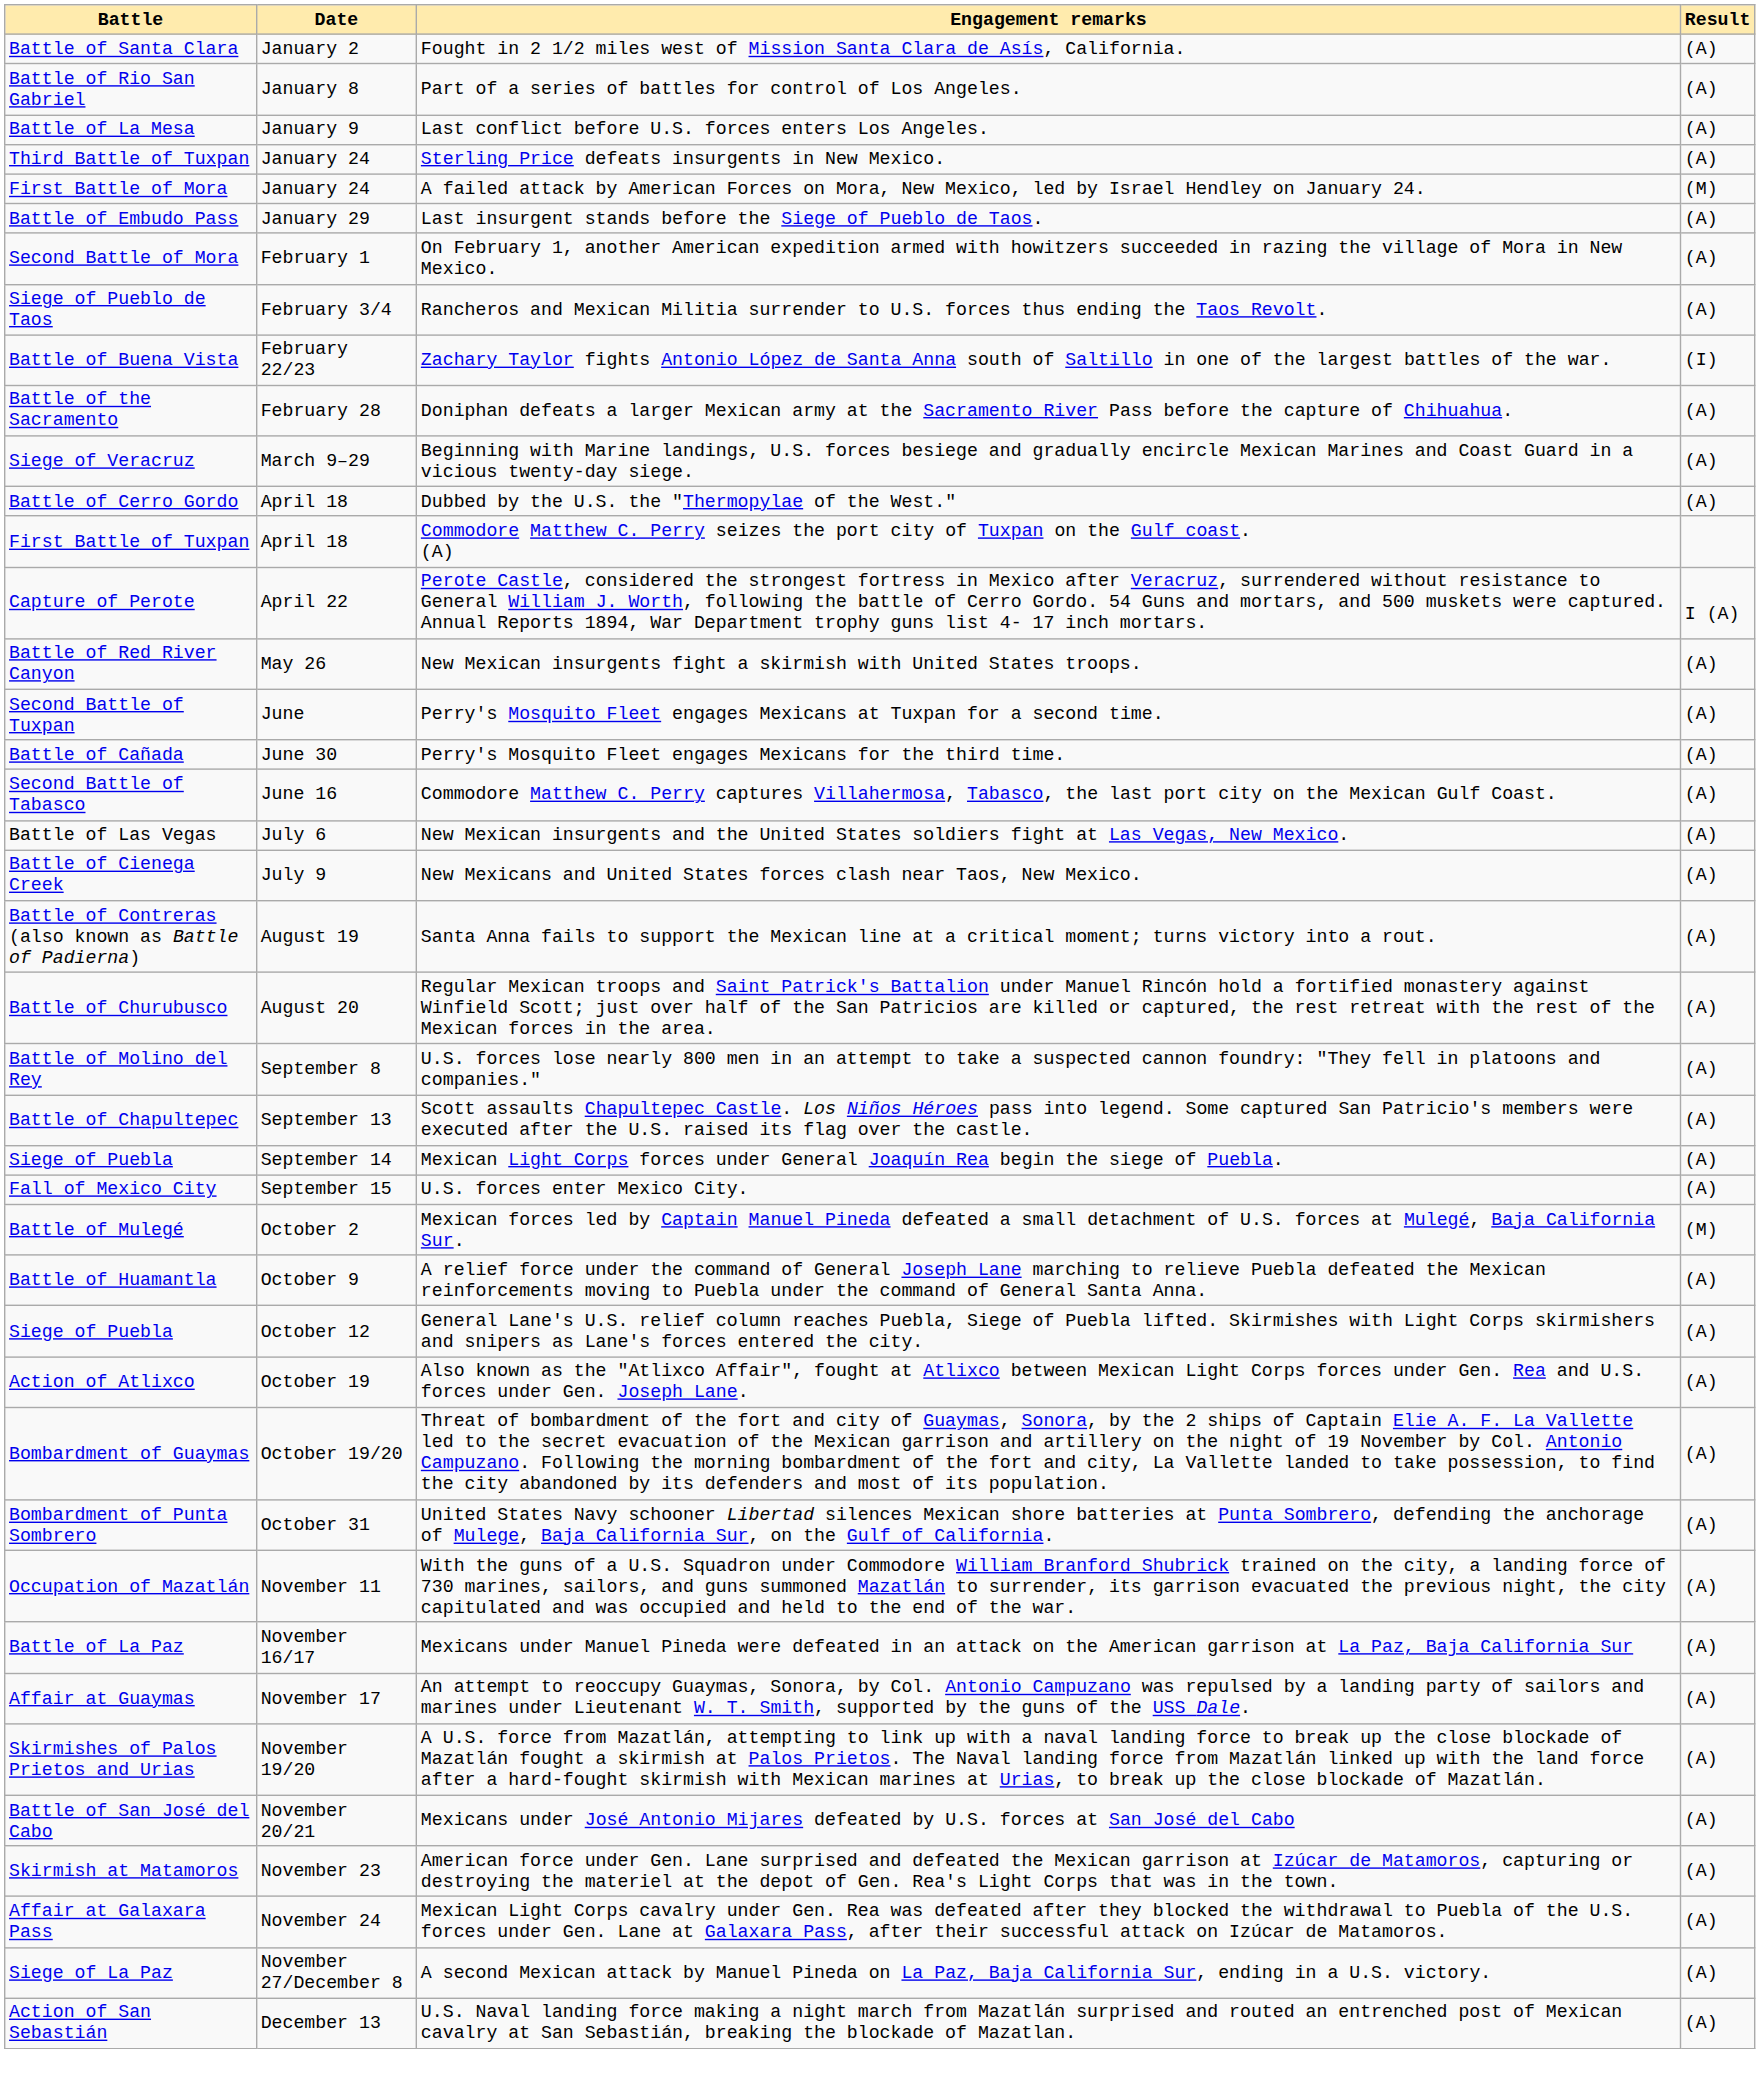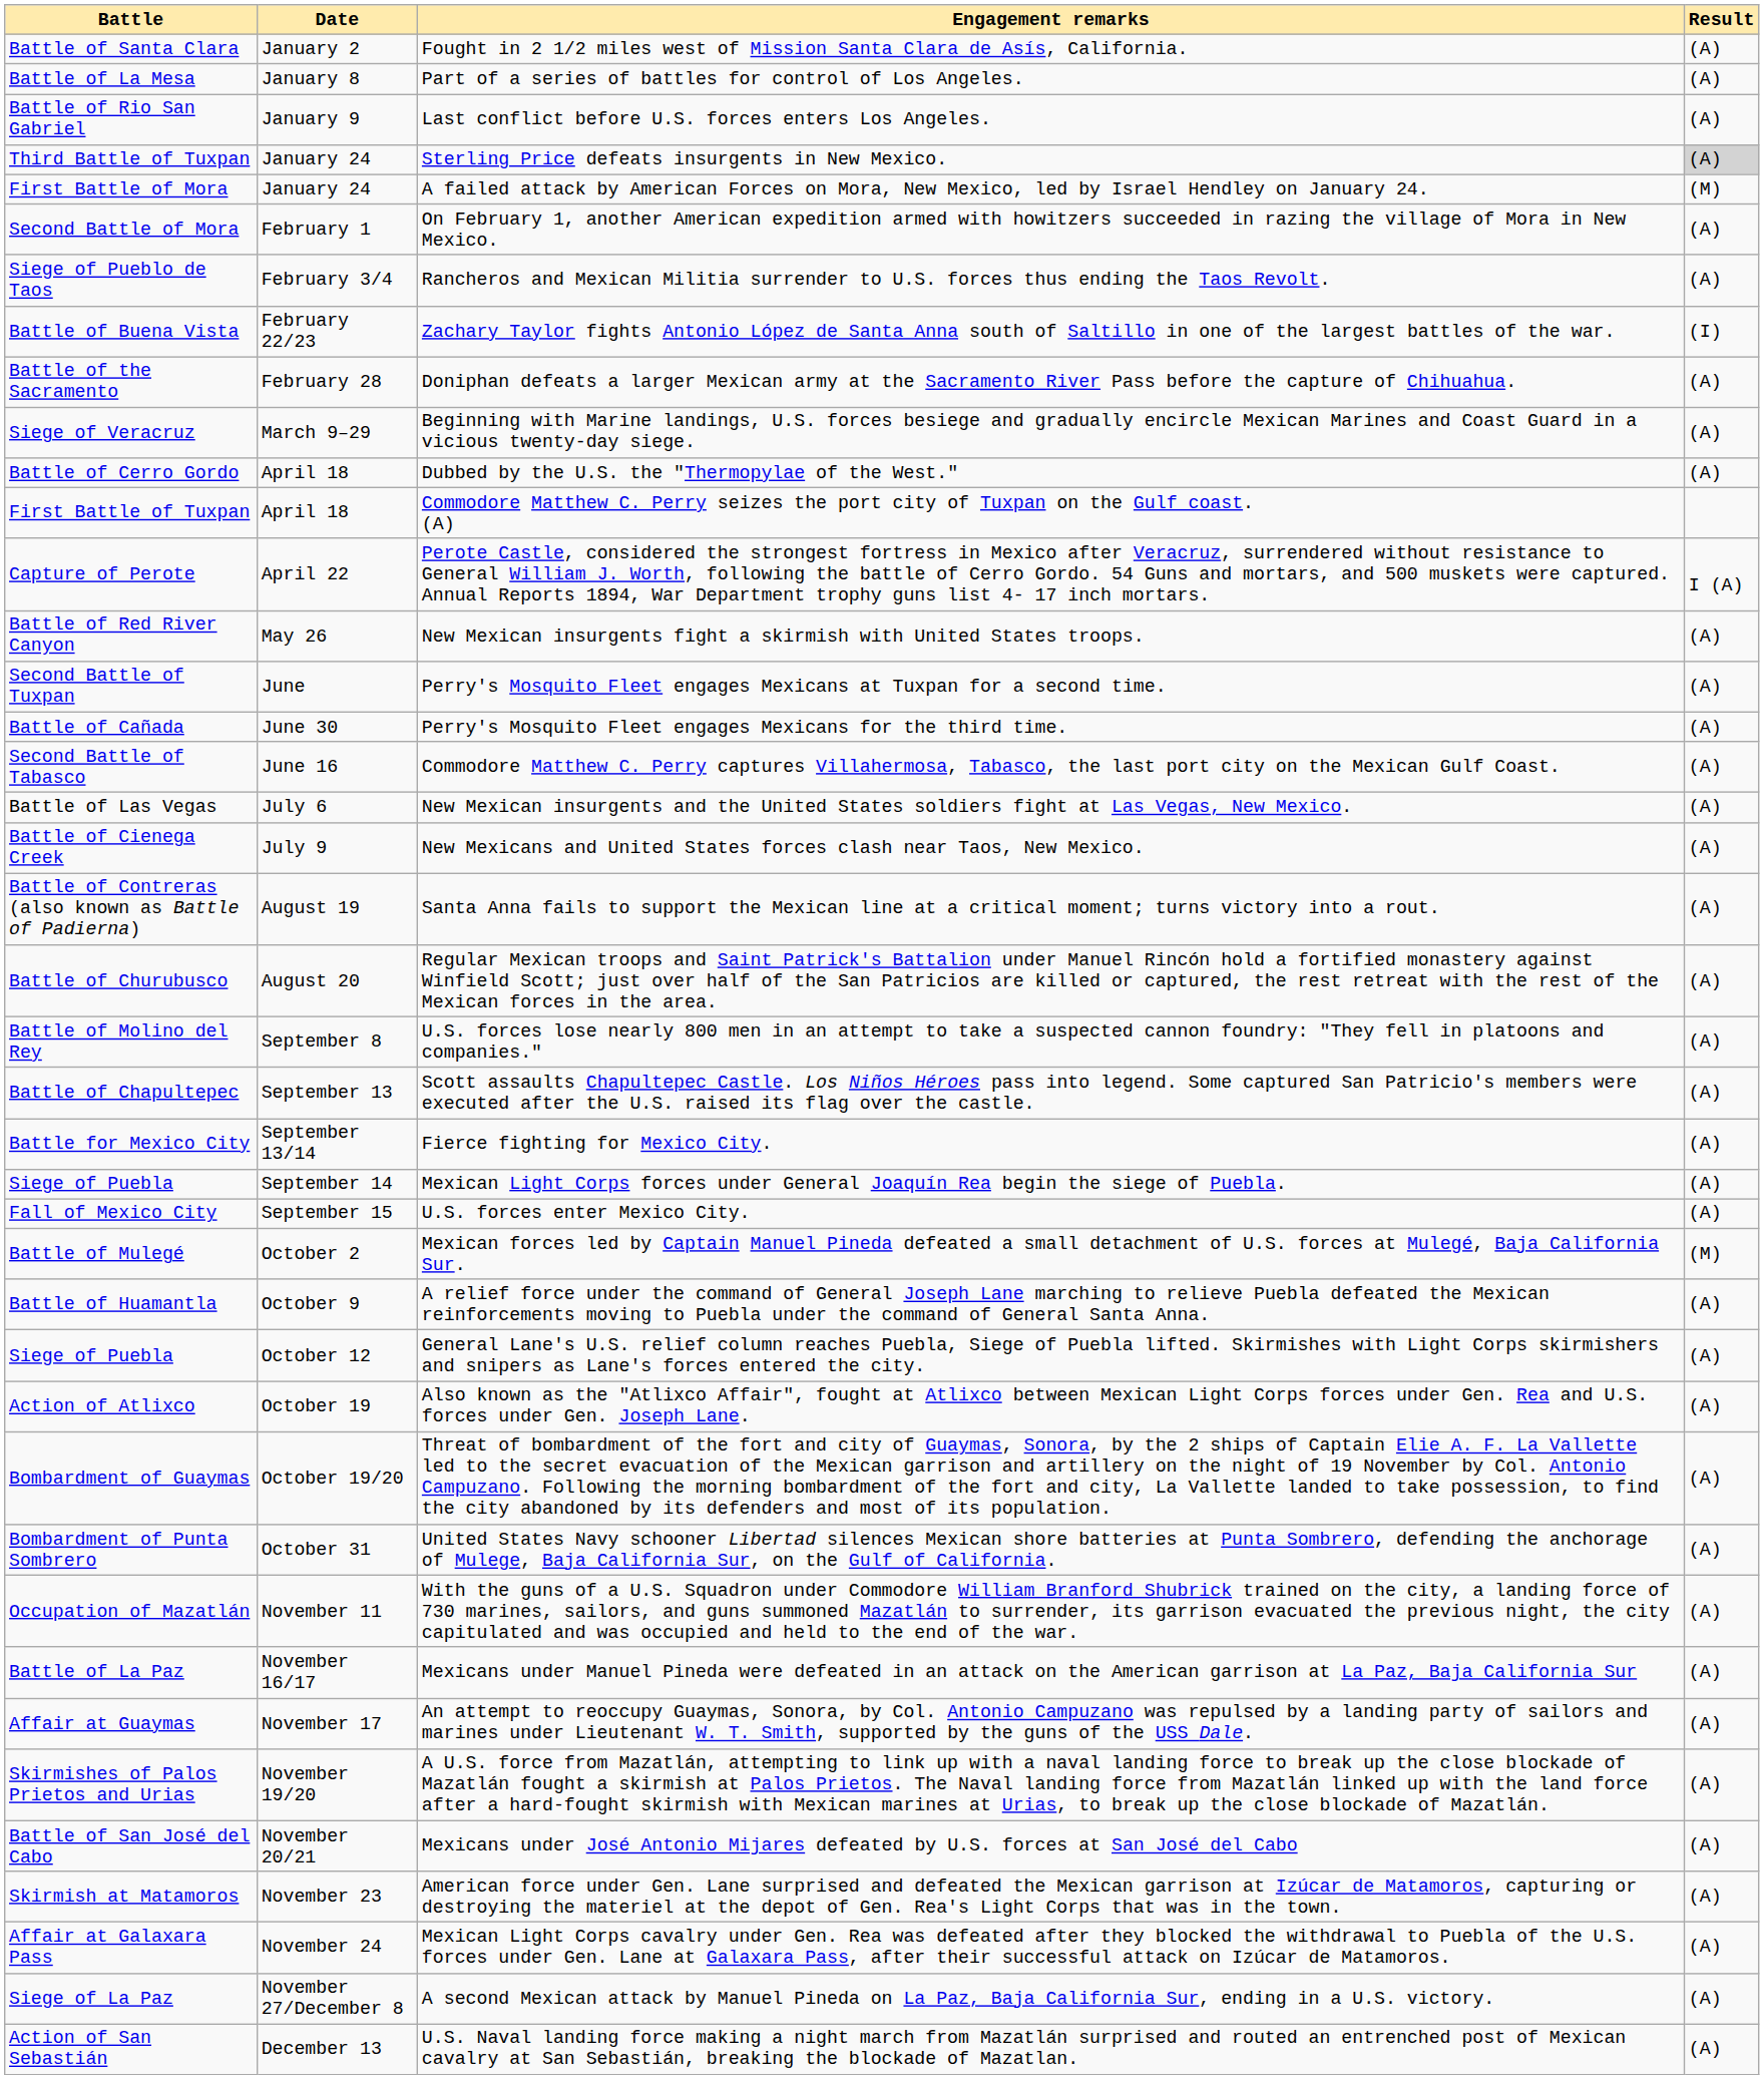 <table class="wikitable sortable">
 <tr>
 <th style="background: #FFEBAD; color: black;"><strong>Battle</strong></th>
 <th style="background: #FFEBAD; color: black;"><strong>Date</strong></th>
 <th style="background: #FFEBAD; color: black;">Engagement remarks</th>
 <th style="background: #FFEBAD; color: black;"><strong>Result</strong></th>
 </tr>
 <tr>
 <td><a href='#'>Battle of Santa Clara</a></td>
 <td>January 2</td>
 <td>Fought in 2 1/2 miles west of <a href='#'>Mission Santa Clara de Asís</a>, California.</td>
 <td>(A)</td>
 </tr>
 <tr>
-<td><a href='#'>Battle of Rio San Gabriel</a></td>
+<td><a href='#'>Battle of La Mesa</a></td>
 <td>January 8</td>
 <td>Part of a series of battles for control of Los Angeles.</td>
 <td>(A)</td>
 </tr>
 <tr>
-<td><a href='#'>Battle of La Mesa</a></td>
+<td><a href='#'>Battle of Rio San Gabriel</a></td>
 <td>January 9</td>
 <td>Last conflict before U.S. forces enters Los Angeles.</td>
 <td>(A)</td>
 </tr>
 <tr>
 <td><a href='#'>Third Battle of Tuxpan</a></td>
 <td>January 24</td>
 <td><a href='#'>Sterling Price</a> defeats insurgents in New Mexico.</td>
-<td>(A)</td>
+<td style="background: lightgrey;">(A)</td>
 </tr>
 <tr>
 <td><a href='#'>First Battle of Mora</a></td>
 <td>January 24</td>
 <td>A failed attack by American Forces on Mora, New Mexico, led by Israel Hendley on January 24.</td>
 <td>(M)</td>
-</tr>
-<tr>
-<td><a href='#'>Battle of Embudo Pass</a></td>
-<td>January 29</td>
-<td>Last insurgent stands before the <a href='#'>Siege of Pueblo de Taos</a>.</td>
-<td>(A)</td>
 </tr>
 <tr>
 <td><a href='#'>Second Battle of Mora</a></td>
 <td>February 1</td>
 <td>On February 1, another American expedition armed with howitzers succeeded in razing the village of Mora in New Mexico.</td>
 <td>(A)</td>
 </tr>
 <tr>
 <td><a href='#'>Siege of Pueblo de Taos</a></td>
 <td>February 3/4</td>
 <td>Rancheros and Mexican Militia surrender to U.S. forces thus ending the <a href='#'>Taos Revolt</a>.</td>
 <td>(A)</td>
 </tr>
 <tr>
 <td><a href='#'>Battle of Buena Vista</a></td>
 <td>February 22/23</td>
 <td><a href='#'>Zachary Taylor</a> fights <a href='#'>Antonio López de Santa Anna</a> south of <a href='#'>Saltillo</a> in one of the largest battles of the war.</td>
 <td>(I)</td>
 </tr>
 <tr>
 <td><a href='#'>Battle of the Sacramento</a></td>
 <td>February 28</td>
 <td>Doniphan defeats a larger Mexican army at the <a href='#'>Sacramento River</a> Pass before the capture of <a href='#'>Chihuahua</a>.</td>
 <td>(A)</td>
 </tr>
 <tr>
 <td><a href='#'>Siege of Veracruz</a></td>
 <td>March 9–29</td>
 <td>Beginning with Marine landings, U.S. forces besiege and gradually encircle Mexican Marines and Coast Guard in a vicious twenty-day siege.</td>
 <td>(A)</td>
 </tr>
 <tr>
 <td><a href='#'>Battle of Cerro Gordo</a></td>
 <td>April 18</td>
 <td>Dubbed by the U.S. the "<a href='#'>Thermopylae</a> of the West."</td>
 <td>(A)</td>
 </tr>
 <tr>
 <td><a href='#'>First Battle of Tuxpan</a></td>
 <td>April 18</td>
 <td><a href='#'>Commodore</a> <a href='#'>Matthew C. Perry</a> seizes the port city of <a href='#'>Tuxpan</a> on the <a href='#'>Gulf coast</a>.<br>(A)</td>
 </tr>
 <tr>
 <td><a href='#'>Capture of Perote</a></td>
 <td>April 22</td>
 <td><a href='#'>Perote Castle</a>, considered the strongest fortress in Mexico after <a href='#'>Veracruz</a>, surrendered without resistance to General <a href='#'>William J. Worth</a>, following the battle of Cerro Gordo.  54 Guns and mortars, and 500 muskets were captured.<br>Annual Reports 1894, War Department trophy guns list 4- 17 inch mortars.</td>
 <td align="left"><br>I (A)</td>
 </tr>
 <tr>
 <td><a href='#'>Battle of Red River Canyon</a></td>
 <td>May 26</td>
 <td>New Mexican insurgents fight a skirmish with United States troops.</td>
 <td>(A)</td>
 </tr>
 <tr>
 <td><a href='#'>Second Battle of Tuxpan</a></td>
 <td>June</td>
 <td>Perry's <a href='#'>Mosquito Fleet</a> engages Mexicans at Tuxpan for a second time.</td>
 <td>(A)</td>
 </tr>
 <tr>
 <td><a href='#'>Battle of Cañada</a></td>
 <td>June 30</td>
 <td>Perry's Mosquito Fleet engages Mexicans for the third time.</td>
 <td>(A)</td>
 </tr>
 <tr>
 <td><a href='#'>Second Battle of Tabasco</a></td>
 <td>June 16</td>
 <td>Commodore <a href='#'>Matthew C. Perry</a> captures <a href='#'>Villahermosa</a>, <a href='#'>Tabasco</a>, the last port city on the Mexican Gulf Coast.</td>
 <td>(A)</td>
 </tr>
 <tr>
 <td>Battle of Las Vegas</td>
 <td>July 6</td>
 <td>New Mexican insurgents and the United States soldiers fight at <a href='#'>Las Vegas, New Mexico</a>.</td>
 <td>(A)</td>
 </tr>
 <tr>
 <td><a href='#'>Battle of Cienega Creek</a></td>
 <td>July 9</td>
 <td>New Mexicans and United States forces clash near Taos, New Mexico.</td>
 <td>(A)</td>
 </tr>
 <tr>
 <td align="left"><a href='#'>Battle of Contreras</a> (also known as <em>Battle of Padierna</em>)</td>
 <td>August 19</td>
 <td>Santa Anna fails to support the Mexican line at a critical moment; turns victory into a rout.</td>
 <td>(A)</td>
 </tr>
 <tr>
 <td><a href='#'>Battle of Churubusco</a></td>
 <td>August 20</td>
 <td>Regular Mexican troops and <a href='#'>Saint Patrick's Battalion</a> under Manuel Rincón hold a fortified monastery against Winfield Scott; just over half of the San Patricios are killed or captured, the rest retreat with the rest of the Mexican forces in the area.</td>
 <td>(A)</td>
 </tr>
 <tr>
 <td><a href='#'>Battle of Molino del Rey</a></td>
 <td>September 8</td>
 <td>U.S. forces lose nearly 800 men in an attempt to take a suspected cannon foundry: "They fell in platoons and companies."</td>
 <td>(A)</td>
 </tr>
 <tr>
 <td><a href='#'>Battle of Chapultepec</a></td>
 <td>September 13</td>
 <td>Scott assaults <a href='#'>Chapultepec Castle</a>. <em>Los <a href='#'>Niños Héroes</a></em> pass into legend. Some captured San Patricio's members were executed after the U.S. raised its flag over the castle.</td>
 <td>(A)</td>
 </tr>
 <tr>
+<td><a href='#'>Battle for Mexico City</a></td>
+<td>September 13/14</td>
+<td>Fierce fighting for <a href='#'>Mexico City</a>.</td>
+<td>(A)</td>
+</tr>
+<tr>
 <td><a href='#'>Siege of Puebla</a></td>
 <td>September 14</td>
 <td>Mexican <a href='#'>Light Corps</a> forces under General <a href='#'>Joaquín Rea</a> begin the siege of <a href='#'>Puebla</a>.</td>
 <td>(A)</td>
 </tr>
 <tr>
 <td><a href='#'>Fall of Mexico City</a></td>
 <td>September 15</td>
 <td>U.S. forces enter Mexico City.</td>
 <td>(A)</td>
 </tr>
 <tr>
 <td><a href='#'>Battle of Mulegé</a></td>
 <td>October 2</td>
 <td>Mexican forces led by <a href='#'>Captain</a> <a href='#'>Manuel Pineda</a> defeated a small detachment of U.S. forces at <a href='#'>Mulegé</a>, <a href='#'>Baja California Sur</a>.</td>
 <td>(M)</td>
 </tr>
 <tr>
 <td><a href='#'>Battle of Huamantla</a></td>
 <td>October 9</td>
 <td>A relief force under the command of General <a href='#'>Joseph Lane</a> marching to relieve Puebla defeated the Mexican reinforcements moving to Puebla under the command of General Santa Anna.</td>
 <td>(A)</td>
 </tr>
 <tr>
 <td><a href='#'>Siege of Puebla</a></td>
 <td>October 12</td>
 <td>General Lane's U.S. relief column reaches Puebla, Siege of Puebla lifted. Skirmishes with Light Corps skirmishers and snipers as Lane's forces entered the city.</td>
 <td>(A)</td>
 </tr>
 <tr>
 <td><a href='#'>Action of Atlixco</a></td>
 <td>October 19</td>
 <td>Also known as the "Atlixco Affair", fought at <a href='#'>Atlixco</a> between Mexican Light Corps forces under Gen. <a href='#'>Rea</a> and U.S. forces under Gen. <a href='#'>Joseph Lane</a>.</td>
 <td>(A)</td>
 </tr>
 <tr>
 <td><a href='#'>Bombardment of Guaymas</a></td>
 <td>October 19/20</td>
 <td>Threat of bombardment of the fort and city of <a href='#'>Guaymas</a>, <a href='#'>Sonora</a>, by the 2 ships of Captain <a href='#'>Elie A. F. La Vallette</a> led to the secret evacuation of the Mexican garrison and artillery on the night of 19 November by Col. <a href='#'>Antonio Campuzano</a>.  Following the morning bombardment of the fort and city, La Vallette landed to take possession, to find the city abandoned by its defenders and most of its population.</td>
 <td>(A)</td>
 </tr>
 <tr>
 <td><a href='#'>Bombardment of Punta Sombrero</a></td>
 <td>October 31</td>
 <td>United States Navy schooner <em>Libertad</em> silences Mexican shore batteries at <a href='#'>Punta Sombrero</a>, defending the anchorage of <a href='#'>Mulege</a>, <a href='#'>Baja California Sur</a>, on the <a href='#'>Gulf of California</a>.</td>
 <td>(A)</td>
 </tr>
 <tr>
 <td><a href='#'>Occupation of Mazatlán</a></td>
 <td>November 11</td>
 <td>With the guns of a U.S. Squadron under Commodore <a href='#'>William Branford Shubrick</a> trained on the city, a landing force of 730 marines, sailors, and guns summoned <a href='#'>Mazatlán</a> to surrender, its garrison evacuated the previous night, the city capitulated and was occupied and held to the end of the war.</td>
 <td>(A)</td>
 </tr>
 <tr>
 <td><a href='#'>Battle of La Paz</a></td>
 <td>November 16/17</td>
 <td>Mexicans under Manuel Pineda were defeated in an attack on the American garrison at <a href='#'>La Paz, Baja California Sur</a></td>
 <td>(A)</td>
 </tr>
 <tr>
 <td><a href='#'>Affair at Guaymas</a></td>
 <td>November 17</td>
 <td>An attempt to reoccupy Guaymas, Sonora, by Col. <a href='#'>Antonio Campuzano</a> was repulsed by a landing party of sailors and marines under Lieutenant <a href='#'>W. T. Smith</a>, supported by the guns of the <a href='#'>USS <em>Dale</em></a>.</td>
 <td>(A)</td>
 </tr>
 <tr>
 <td><a href='#'>Skirmishes of Palos Prietos and Urias</a></td>
 <td>November 19/20</td>
 <td>A U.S. force from Mazatlán, attempting to link up with a naval landing force to break up the close blockade of Mazatlán fought a skirmish at <a href='#'>Palos Prietos</a>.  The Naval landing force from Mazatlán linked up with the land force after a hard-fought skirmish with Mexican marines at <a href='#'>Urias</a>, to break up the close blockade of Mazatlán.</td>
 <td>(A)</td>
 </tr>
 <tr>
 <td><a href='#'>Battle of San José del Cabo</a></td>
 <td>November 20/21</td>
 <td>Mexicans under <a href='#'>José Antonio Mijares</a> defeated by U.S. forces at <a href='#'>San José del Cabo</a></td>
 <td>(A)</td>
 </tr>
 <tr>
 <td><a href='#'>Skirmish at Matamoros</a></td>
 <td>November 23</td>
 <td>American force under Gen. Lane surprised and defeated the Mexican garrison at <a href='#'>Izúcar de Matamoros</a>, capturing or destroying the materiel at the depot of Gen. Rea's Light Corps that was in the town.</td>
 <td>(A)</td>
 </tr>
 <tr>
 <td><a href='#'>Affair at Galaxara Pass</a></td>
 <td>November 24</td>
 <td>Mexican Light Corps cavalry under Gen. Rea was defeated after they blocked the withdrawal to Puebla of the U.S. forces under Gen. Lane at <a href='#'>Galaxara Pass</a>, after their successful attack on Izúcar de Matamoros.</td>
 <td>(A)</td>
 </tr>
 <tr>
 <td><a href='#'>Siege of La Paz</a></td>
 <td>November 27/December 8</td>
 <td>A second Mexican attack by Manuel Pineda on <a href='#'>La Paz, Baja California Sur</a>, ending in a U.S. victory.</td>
 <td>(A)</td>
 </tr>
 <tr>
 <td><a href='#'>Action of San Sebastián</a></td>
 <td>December 13</td>
 <td>U.S. Naval landing force making a night march from Mazatlán surprised and routed an entrenched post of Mexican cavalry at San Sebastián, breaking the blockade of Mazatlan.</td>
 <td>(A)</td>
 </tr>
 </table>
